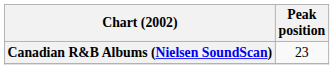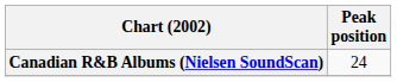 <table class="wikitable sortable plainrowheaders" style="text-align:center">
 <tr>
 <th scope="col">Chart (2002)</th>
 <th scope="col">Peak<br> position</th>
 </tr>
 <tr>
 <th scope="row">Canadian R&B Albums (<a href='#'>Nielsen SoundScan</a>)</th>
-<td style="text-align:center;">23</td>
+<td style="text-align:center;">24</td>
 </tr>
 <tr>
 </tr>
 <tr>
 </tr>
 </table>
